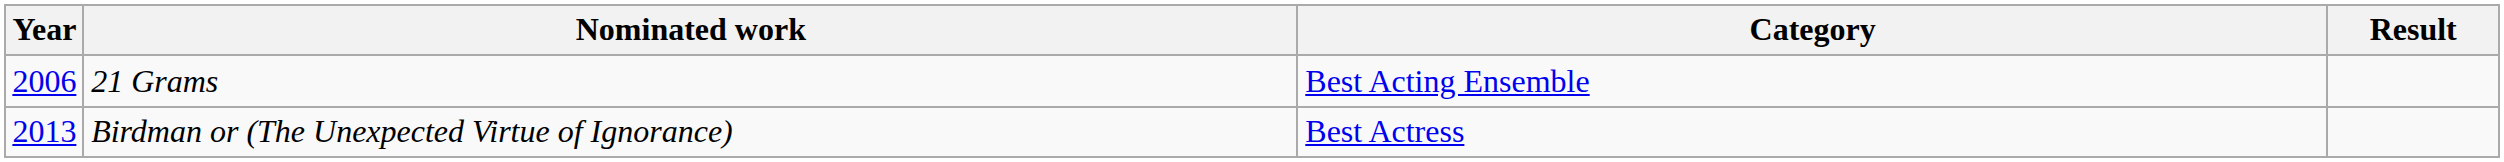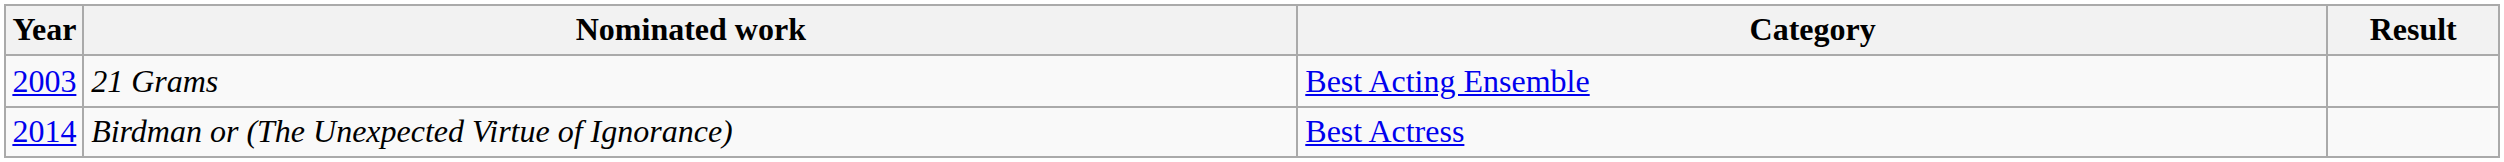 <table class=wikitable>
 <tr>
 <th scope="col" style="width:1em;">Year</th>
 <th scope="col" style="width:39em;">Nominated work</th>
 <th scope="col" style="width:33em;">Category</th>
 <th scope="col" style="width:5em;">Result</th>
 </tr>
 <tr>
-<td><a href='#'>2006</a></td>
+<td><a href='#'>2003</a></td>
 <td><em>21 Grams</em></td>
 <td><a href='#'>Best Acting Ensemble</a></td>
 <td></td>
 </tr>
 <tr>
-<td><a href='#'>2013</a></td>
+<td><a href='#'>2014</a></td>
 <td><em>Birdman or (The Unexpected Virtue of Ignorance)</em></td>
 <td><a href='#'>Best Actress</a></td>
 <td></td>
 </tr>
 </table>
